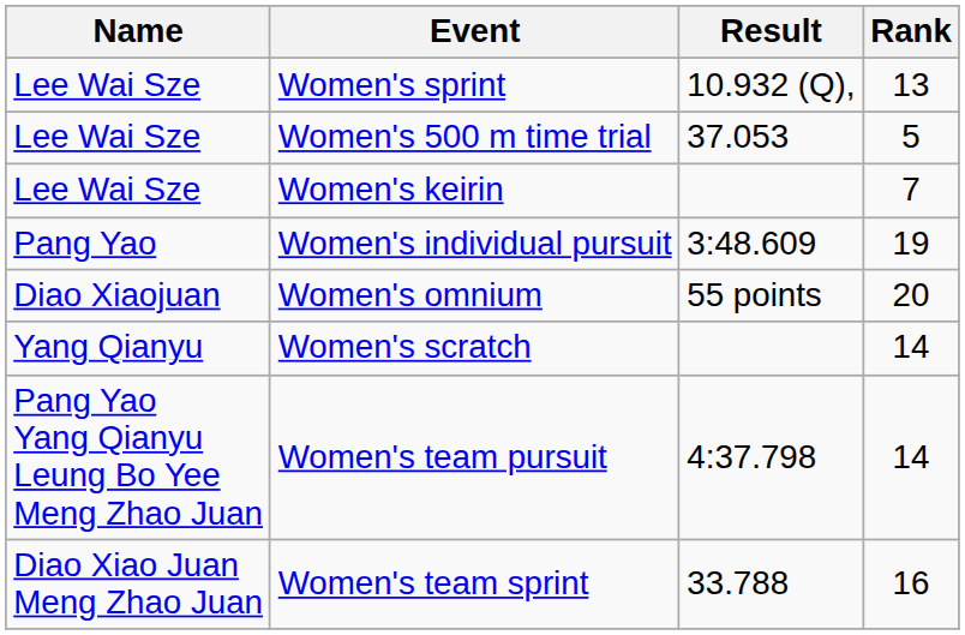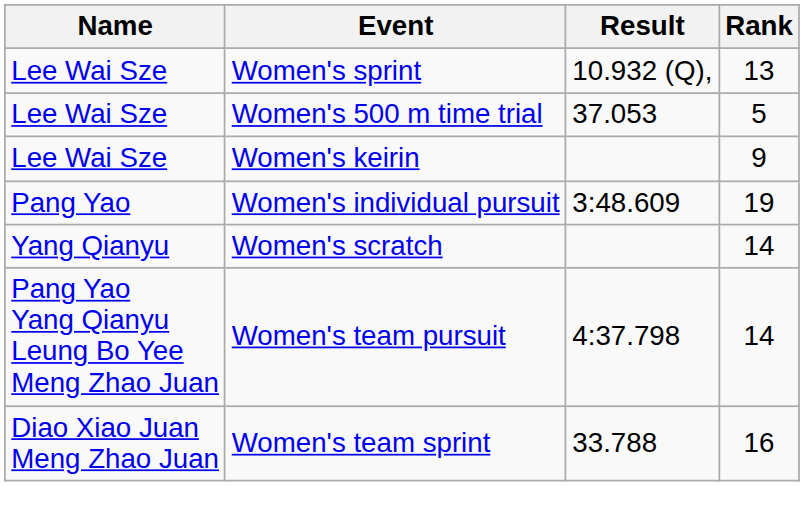 <table class="wikitable sortable">
 <tr>
 <th>Name</th>
 <th>Event</th>
 <th>Result</th>
 <th>Rank</th>
 </tr>
 <tr>
 <td><a href='#'>Lee Wai Sze</a></td>
 <td><a href='#'>Women's sprint</a></td>
 <td>10.932 (Q),</td>
 <td align=center>13</td>
 </tr>
 <tr>
 <td><a href='#'>Lee Wai Sze</a></td>
 <td><a href='#'>Women's 500 m time trial</a></td>
 <td>37.053</td>
 <td align=center>5</td>
 </tr>
 <tr>
 <td><a href='#'>Lee Wai Sze</a></td>
 <td><a href='#'>Women's keirin</a></td>
 <td></td>
-<td align=center>7</td>
+<td align=center>9</td>
 </tr>
 <tr>
 <td><a href='#'>Pang Yao</a></td>
 <td><a href='#'>Women's individual pursuit</a></td>
 <td>3:48.609</td>
 <td align=center>19</td>
-</tr>
-<tr>
-<td><a href='#'>Diao Xiaojuan</a></td>
-<td><a href='#'>Women's omnium</a></td>
-<td>55 points</td>
-<td align=center>20</td>
 </tr>
 <tr>
 <td><a href='#'>Yang Qianyu</a></td>
 <td><a href='#'>Women's scratch</a></td>
 <td></td>
 <td align=center>14</td>
 </tr>
 <tr>
 <td><a href='#'>Pang Yao</a><br><a href='#'>Yang Qianyu</a><br><a href='#'>Leung Bo Yee</a><br><a href='#'>Meng Zhao Juan</a></td>
 <td><a href='#'>Women's team pursuit</a></td>
 <td>4:37.798</td>
 <td align=center>14</td>
 </tr>
 <tr>
 <td><a href='#'>Diao Xiao Juan</a><br><a href='#'>Meng Zhao Juan</a></td>
 <td><a href='#'>Women's team sprint</a></td>
 <td>33.788</td>
 <td align=center>16</td>
 </tr>
 </table>
